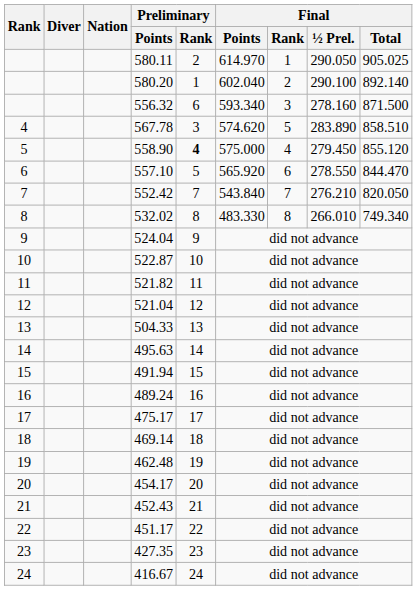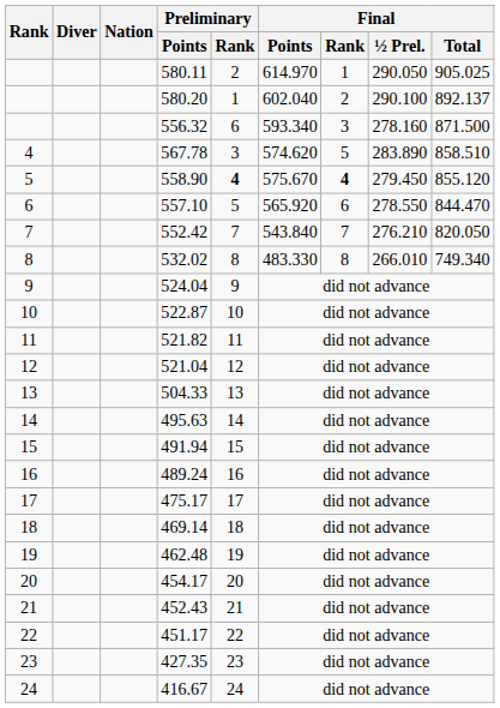 <table class="wikitable sortable" style="text-align:center;">
 <tr>
 <th rowspan=2>Rank</th>
 <th rowspan=2>Diver</th>
 <th rowspan=2>Nation</th>
 <th colspan=2>Preliminary</th>
 <th colspan=4>Final</th>
 </tr>
 <tr>
 <th>Points</th>
 <th>Rank</th>
 <th>Points</th>
 <th>Rank</th>
 <th>½ Prel.</th>
 <th>Total</th>
 </tr>
 <tr>
 <td></td>
 <td align=left></td>
 <td align=left></td>
 <td>580.11</td>
 <td>2</td>
 <td>614.970</td>
 <td>1</td>
 <td>290.050</td>
 <td>905.025</td>
 </tr>
 <tr>
 <td></td>
 <td align=left></td>
 <td align=left></td>
 <td>580.20</td>
 <td>1</td>
 <td>602.040</td>
 <td>2</td>
 <td>290.100</td>
-<td>892.140</td>
+<td>892.137</td>
 </tr>
 <tr>
 <td></td>
 <td align=left></td>
 <td align=left></td>
 <td>556.32</td>
 <td>6</td>
 <td>593.340</td>
 <td>3</td>
 <td>278.160</td>
 <td>871.500</td>
 </tr>
 <tr>
 <td>4</td>
 <td align=left></td>
 <td align=left></td>
 <td>567.78</td>
 <td>3</td>
 <td>574.620</td>
 <td>5</td>
 <td>283.890</td>
 <td>858.510</td>
 </tr>
 <tr>
 <td>5</td>
 <td align=left></td>
 <td align=left></td>
 <td>558.90</td>
 <td><strong>4</strong></td>
-<td>575.000</td>
-<td>4</td>
+<td>575.670</td>
+<td><strong>4</strong></td>
 <td>279.450</td>
 <td>855.120</td>
 </tr>
 <tr>
 <td>6</td>
 <td align=left></td>
 <td align=left></td>
 <td>557.10</td>
 <td>5</td>
 <td>565.920</td>
 <td>6</td>
 <td>278.550</td>
 <td>844.470</td>
 </tr>
 <tr>
 <td>7</td>
 <td align=left></td>
 <td align=left></td>
 <td>552.42</td>
 <td>7</td>
 <td>543.840</td>
 <td>7</td>
 <td>276.210</td>
 <td>820.050</td>
 </tr>
 <tr>
 <td>8</td>
 <td align=left></td>
 <td align=left></td>
 <td>532.02</td>
 <td>8</td>
 <td>483.330</td>
 <td>8</td>
 <td>266.010</td>
 <td>749.340</td>
 </tr>
 <tr>
 <td>9</td>
 <td align=left></td>
 <td align=left></td>
 <td>524.04</td>
 <td>9</td>
 <td colspan=4>did not advance</td>
 </tr>
 <tr>
 <td>10</td>
 <td align=left></td>
 <td align=left></td>
 <td>522.87</td>
 <td>10</td>
 <td colspan=4>did not advance</td>
 </tr>
 <tr>
 <td>11</td>
 <td align=left></td>
 <td align=left></td>
 <td>521.82</td>
 <td>11</td>
 <td colspan=4>did not advance</td>
 </tr>
 <tr>
 <td>12</td>
 <td align=left></td>
 <td align=left></td>
 <td>521.04</td>
 <td>12</td>
 <td colspan=4>did not advance</td>
 </tr>
 <tr>
 <td>13</td>
 <td align=left></td>
 <td align=left></td>
 <td>504.33</td>
 <td>13</td>
 <td colspan=4>did not advance</td>
 </tr>
 <tr>
 <td>14</td>
 <td align=left></td>
 <td align=left></td>
 <td>495.63</td>
 <td>14</td>
 <td colspan=4>did not advance</td>
 </tr>
 <tr>
 <td>15</td>
 <td align=left></td>
 <td align=left></td>
 <td>491.94</td>
 <td>15</td>
 <td colspan=4>did not advance</td>
 </tr>
 <tr>
 <td>16</td>
 <td align=left></td>
 <td align=left></td>
 <td>489.24</td>
 <td>16</td>
 <td colspan=4>did not advance</td>
 </tr>
 <tr>
 <td>17</td>
 <td align=left></td>
 <td align=left></td>
 <td>475.17</td>
 <td>17</td>
 <td colspan=4>did not advance</td>
 </tr>
 <tr>
 <td>18</td>
 <td align=left></td>
 <td align=left></td>
 <td>469.14</td>
 <td>18</td>
 <td colspan=4>did not advance</td>
 </tr>
 <tr>
 <td>19</td>
 <td align=left></td>
 <td align=left></td>
 <td>462.48</td>
 <td>19</td>
 <td colspan=4>did not advance</td>
 </tr>
 <tr>
 <td>20</td>
 <td align=left></td>
 <td align=left></td>
 <td>454.17</td>
 <td>20</td>
 <td colspan=4>did not advance</td>
 </tr>
 <tr>
 <td>21</td>
 <td align=left></td>
 <td align=left></td>
 <td>452.43</td>
 <td>21</td>
 <td colspan=4>did not advance</td>
 </tr>
 <tr>
 <td>22</td>
 <td align=left></td>
 <td align=left></td>
 <td>451.17</td>
 <td>22</td>
 <td colspan=4>did not advance</td>
 </tr>
 <tr>
 <td>23</td>
 <td align=left></td>
 <td align=left></td>
 <td>427.35</td>
 <td>23</td>
 <td colspan=4>did not advance</td>
 </tr>
 <tr>
 <td>24</td>
 <td align=left></td>
 <td align=left></td>
 <td>416.67</td>
 <td>24</td>
 <td colspan=4>did not advance</td>
 </tr>
 </table>
